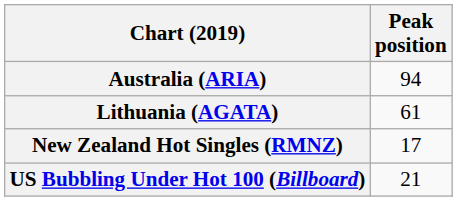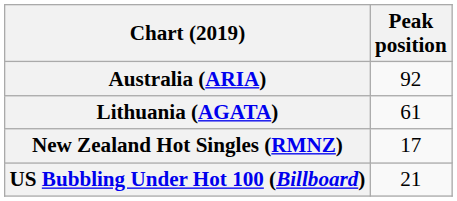 <table class="wikitable sortable plainrowheaders" style="text-align:center">
 <tr>
 <th scope="col">Chart (2019)</th>
 <th scope="col">Peak<br>position</th>
 </tr>
 <tr>
 <th scope="row">Australia (<a href='#'>ARIA</a>)</th>
-<td>94</td>
+<td>92</td>
 </tr>
 <tr>
 <th scope="row">Lithuania (<a href='#'>AGATA</a>)</th>
 <td>61</td>
 </tr>
 <tr>
 <th scope="row">New Zealand Hot Singles (<a href='#'>RMNZ</a>)</th>
 <td>17</td>
 </tr>
 <tr>
 <th scope="row">US <a href='#'>Bubbling Under Hot 100</a> (<em><a href='#'>Billboard</a></em>)</th>
 <td>21</td>
 </tr>
 </table>
